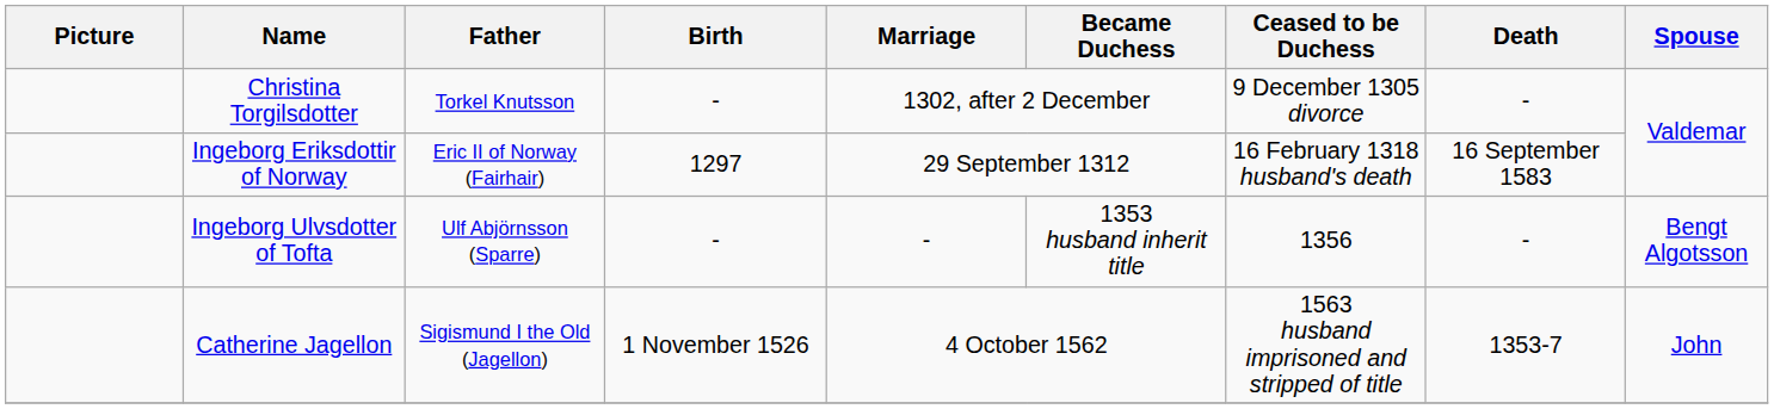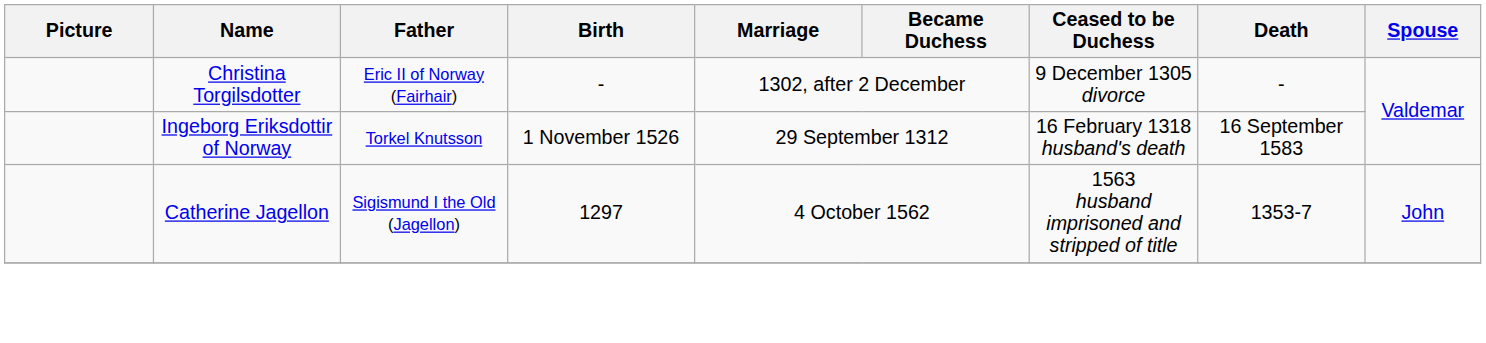 <table width=95% class="wikitable">
 <tr>
 <th width = "8%">Picture</th>
 <th width = "10%">Name</th>
 <th width = "9%">Father</th>
 <th width = "10%">Birth</th>
 <th width = "9%">Marriage</th>
 <th width = "9%">Became Duchess</th>
 <th width = "9%">Ceased to be Duchess</th>
 <th width = "9%">Death</th>
 <th width = "6%"><a href='#'>Spouse</a></th>
 </tr>
 <tr>
 <td align="center"></td>
 <td align="center"><a href='#'>Christina Torgilsdotter</a></td>
-<td align="center"><small><a href='#'>Torkel Knutsson</a></small></td>
+<td align="center"><small><a href='#'>Eric II of Norway</a><br>(<a href='#'>Fairhair</a>)</small></td>
 <td align="center">-</td>
 <td align="center" colspan="2">1302, after 2 December</td>
 <td align="center">9 December 1305<br><em>divorce</em></td>
 <td align="center">-</td>
 <td align="center" rowspan="2"><a href='#'>Valdemar</a></td>
 </tr>
 <tr>
 <td align="center"></td>
 <td align="center"><a href='#'>Ingeborg Eriksdottir of Norway</a></td>
-<td align="center"><small><a href='#'>Eric II of Norway</a><br>(<a href='#'>Fairhair</a>)</small></td>
-<td align="center">1297</td>
+<td align="center"><small><a href='#'>Torkel Knutsson</a></small></td>
+<td align="center">1 November 1526</td>
 <td align="center" colspan="2">29 September 1312</td>
 <td align="center">16 February 1318<br><em>husband's death</em></td>
 <td align="center">16 September 1583</td>
 </tr>
 <tr>
 <td align="center"></td>
-<td align="center"><a href='#'>Ingeborg Ulvsdotter of Tofta</a></td>
-<td align="center"><small><a href='#'>Ulf Abjörnsson</a><br>(<a href='#'>Sparre</a>)</small></td>
-<td align="center">-</td>
-<td align="center">-</td>
-<td align="center">1353<br><em>husband inherit title</em></td>
-<td align="center">1356</td>
-<td align="center">-</td>
-<td align="center"><a href='#'>Bengt Algotsson</a></td>
-</tr>
-<tr>
-<td align="center"></td>
 <td align="center"><a href='#'>Catherine Jagellon</a></td>
 <td align="center"><small><a href='#'>Sigismund I the Old</a><br>(<a href='#'>Jagellon</a>)</small></td>
-<td align="center">1 November 1526</td>
+<td align="center">1297</td>
 <td align="center" colspan="2">4 October 1562</td>
 <td align="center">1563<br><em>husband imprisoned and stripped of title</em></td>
 <td align="center">1353-7</td>
 <td align="center"><a href='#'>John</a></td>
 </tr>
 <tr>
 </tr>
 </table>
